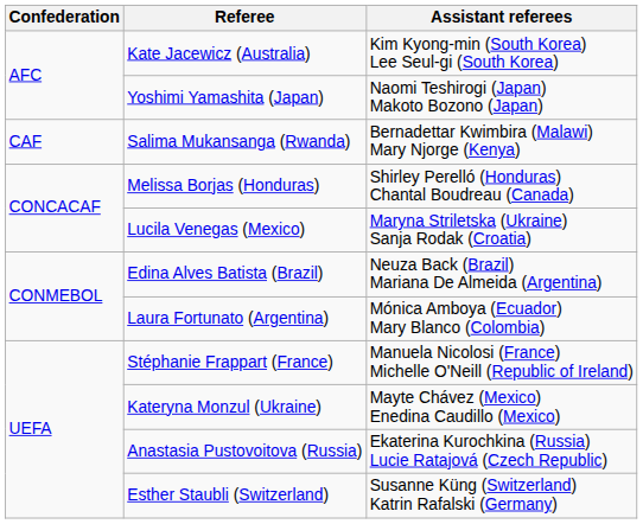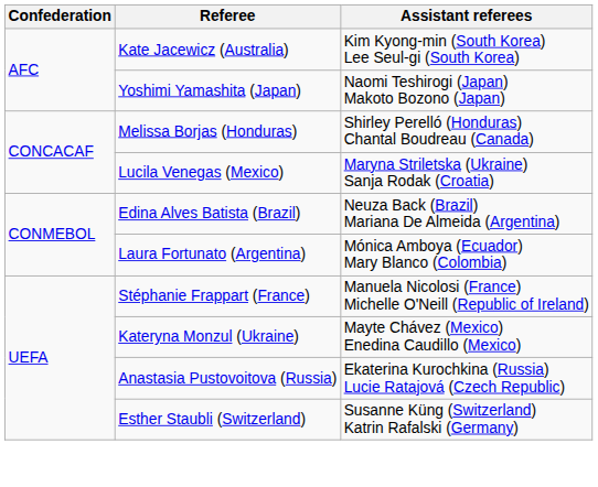 <table class="wikitable">
 <tr>
 <th>Confederation</th>
 <th>Referee</th>
 <th>Assistant referees</th>
 </tr>
 <tr>
 <td rowspan="2"><a href='#'>AFC</a></td>
 <td><a href='#'>Kate Jacewicz</a> (<a href='#'>Australia</a>)</td>
 <td>Kim Kyong-min (<a href='#'>South Korea</a>)<br>Lee Seul-gi (<a href='#'>South Korea</a>)</td>
 </tr>
 <tr>
 <td><a href='#'>Yoshimi Yamashita</a> (<a href='#'>Japan</a>)</td>
 <td>Naomi Teshirogi (<a href='#'>Japan</a>)<br>Makoto Bozono (<a href='#'>Japan</a>)</td>
-</tr>
-<tr>
-<td><a href='#'>CAF</a></td>
-<td><a href='#'>Salima Mukansanga</a> (<a href='#'>Rwanda</a>)</td>
-<td>Bernadettar Kwimbira (<a href='#'>Malawi</a>)<br>Mary Njorge (<a href='#'>Kenya</a>)</td>
 </tr>
 <tr>
 <td rowspan="2"><a href='#'>CONCACAF</a></td>
 <td><a href='#'>Melissa Borjas</a> (<a href='#'>Honduras</a>)</td>
 <td>Shirley Perelló (<a href='#'>Honduras</a>)<br>Chantal Boudreau (<a href='#'>Canada</a>)</td>
 </tr>
 <tr>
 <td><a href='#'>Lucila Venegas</a> (<a href='#'>Mexico</a>)</td>
 <td><a href='#'>Maryna Striletska</a> (<a href='#'>Ukraine</a>)<br>Sanja Rodak (<a href='#'>Croatia</a>)</td>
 </tr>
 <tr>
 <td rowspan="2"><a href='#'>CONMEBOL</a></td>
 <td><a href='#'>Edina Alves Batista</a> (<a href='#'>Brazil</a>)</td>
 <td>Neuza Back (<a href='#'>Brazil</a>)<br>Mariana De Almeida (<a href='#'>Argentina</a>)</td>
 </tr>
 <tr>
 <td><a href='#'>Laura Fortunato</a> (<a href='#'>Argentina</a>)</td>
 <td>Mónica Amboya (<a href='#'>Ecuador</a>)<br>Mary Blanco (<a href='#'>Colombia</a>)</td>
 </tr>
 <tr>
 <td rowspan="4"><a href='#'>UEFA</a></td>
 <td><a href='#'>Stéphanie Frappart</a> (<a href='#'>France</a>)</td>
 <td>Manuela Nicolosi (<a href='#'>France</a>)<br>Michelle O'Neill (<a href='#'>Republic of Ireland</a>)</td>
 </tr>
 <tr>
 <td><a href='#'>Kateryna Monzul</a> (<a href='#'>Ukraine</a>)</td>
 <td>Mayte Chávez (<a href='#'>Mexico</a>)<br>Enedina Caudillo (<a href='#'>Mexico</a>)</td>
 </tr>
 <tr>
 <td><a href='#'>Anastasia Pustovoitova</a> (<a href='#'>Russia</a>)</td>
 <td>Ekaterina Kurochkina (<a href='#'>Russia</a>)<br><a href='#'>Lucie Ratajová</a> (<a href='#'>Czech Republic</a>)</td>
 </tr>
 <tr>
 <td><a href='#'>Esther Staubli</a> (<a href='#'>Switzerland</a>)</td>
 <td>Susanne Küng (<a href='#'>Switzerland</a>)<br>Katrin Rafalski (<a href='#'>Germany</a>)</td>
 </tr>
 </table>
